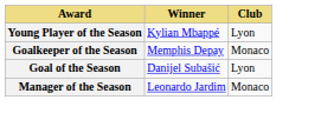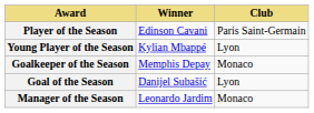 <table class="wikitable">
 <tr>
 <th style="background-color: #eedd82">Award</th>
 <th style="background-color: #eedd82">Winner</th>
 <th style="background-color: #eedd82">Club</th>
+</tr>
+<tr>
+<th>Player of the Season</th>
+<td> <a href='#'>Edinson Cavani</a></td>
+<td>Paris Saint-Germain</td>
 </tr>
 <tr>
 <th>Young Player of the Season</th>
 <td> <a href='#'>Kylian Mbappé</a></td>
 <td>Lyon</td>
 </tr>
 <tr>
 <th>Goalkeeper of the Season</th>
 <td> <a href='#'>Memphis Depay</a></td>
 <td>Monaco</td>
 </tr>
 <tr>
 <th>Goal of the Season</th>
 <td> <a href='#'>Danijel Subašić</a></td>
 <td>Lyon</td>
 </tr>
 <tr>
 <th>Manager of the Season</th>
 <td> <a href='#'>Leonardo Jardim</a></td>
 <td>Monaco</td>
 </tr>
 </table>
